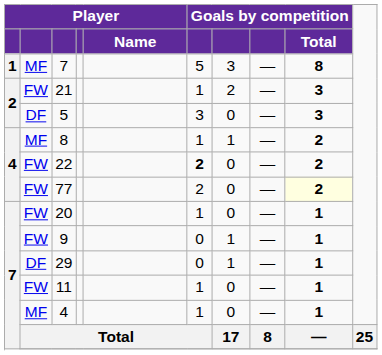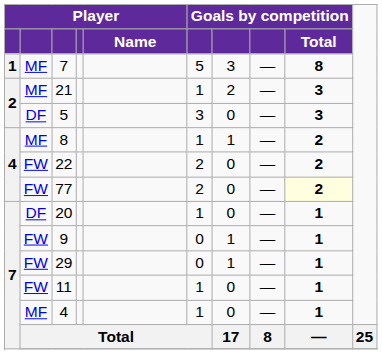 <table class="wikitable sortable" style="text-align:center;">
 <tr>
 <th style="background:#5E299A; color:#fff;" colspan=5 scope="colgroup">Player</th>
 <th style="background:#5E299A; color:#fff;" colspan=4 scope="colgroup">Goals by competition</th>
 </tr>
 <tr>
 <th style="background:#5E299A; color:#fff;" scope="col"></th>
 <th style="background:#5E299A; color:#fff;" scope="col"></th>
 <th style="background:#5E299A; color:#fff;" scope="col"></th>
 <th style="background:#5E299A; color:#fff;" scope="col"></th>
 <th style="background:#5E299A; color:#fff; width:100px;" scope="col">Name</th>
 <th style="background:#5E299A; color:#fff;" scope="col"></th>
 <th style="background:#5E299A; color:#fff;" scope="col"></th>
 <th style="background:#5E299A; color:#fff;" scope="col"></th>
 <th style="background:#5E299A; color:#fff;" scope="col">Total</th>
 </tr>
 <tr>
 <th scope="row">1</th>
 <td><a href='#'>MF</a></td>
 <td>7</td>
 <td></td>
 <td></td>
 <td>5</td>
 <td>3</td>
 <td>—</td>
 <td><strong>8</strong></td>
 </tr>
 <tr>
 <th rowspan=2 scope="row">2</th>
-<td><a href='#'>FW</a></td>
+<td><a href='#'>MF</a></td>
 <td>21</td>
 <td></td>
 <td></td>
 <td>1</td>
 <td>2</td>
 <td>—</td>
 <td><strong>3</strong></td>
 </tr>
 <tr>
 <td><a href='#'>DF</a></td>
 <td>5</td>
 <td></td>
 <td></td>
 <td>3</td>
 <td>0</td>
 <td>—</td>
 <td><strong>3</strong></td>
 </tr>
 <tr>
 <th rowspan=3 scope="row">4</th>
 <td><a href='#'>MF</a></td>
 <td>8</td>
 <td></td>
 <td></td>
 <td>1</td>
 <td>1</td>
 <td>—</td>
 <td><strong>2</strong></td>
 </tr>
 <tr>
 <td><a href='#'>FW</a></td>
 <td>22</td>
 <td></td>
 <td></td>
-<td><strong>2</strong></td>
+<td>2</td>
 <td>0</td>
 <td>—</td>
 <td><strong>2</strong></td>
 </tr>
 <tr>
 <td><a href='#'>FW</a></td>
 <td>77</td>
 <td></td>
 <td></td>
 <td>2</td>
 <td>0</td>
 <td>—</td>
 <td style="background: lightyellow;"><strong>2</strong></td>
 </tr>
 <tr>
 <th rowspan=7 scope="row">7</th>
-<td><a href='#'>FW</a></td>
+<td><a href='#'>DF</a></td>
 <td>20</td>
 <td></td>
 <td></td>
 <td>1</td>
 <td>0</td>
 <td>—</td>
 <td><strong>1</strong></td>
 </tr>
 <tr>
 <td><a href='#'>FW</a></td>
 <td>9</td>
 <td></td>
 <td></td>
 <td>0</td>
 <td>1</td>
 <td>—</td>
 <td><strong>1</strong></td>
 </tr>
 <tr>
-<td><a href='#'>DF</a></td>
+<td><a href='#'>FW</a></td>
 <td>29</td>
 <td></td>
 <td></td>
 <td>0</td>
 <td>1</td>
 <td>—</td>
 <td><strong>1</strong></td>
 </tr>
 <tr>
 <td><a href='#'>FW</a></td>
 <td>11</td>
 <td></td>
 <td></td>
 <td>1</td>
 <td>0</td>
 <td>—</td>
 <td><strong>1</strong></td>
 </tr>
 <tr>
 <td><a href='#'>MF</a></td>
 <td>4</td>
 <td></td>
 <td></td>
 <td>1</td>
 <td>0</td>
 <td>—</td>
 <td><strong>1</strong></td>
 </tr>
 <tr>
 <th colspan=5 scope="row">Total</th>
 <th>17</th>
 <th>8</th>
 <th>—</th>
 <th>25</th>
 </tr>
 <tr>
 </tr>
 </table>
